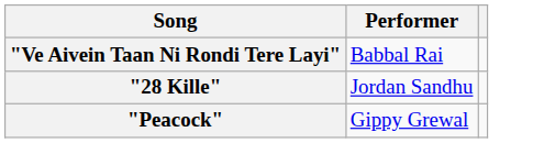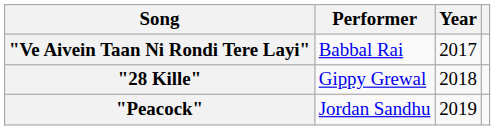 <table class="wikitable plainrowheaders unsortable" style="text-align: margin;">
 <tr>
 <th>Song</th>
 <th>Performer</th>
+<th>Year</th>
 <th></th>
 </tr>
 <tr>
 <th scope="row">"Ve Aivein Taan Ni Rondi Tere Layi"</th>
 <td><a href='#'>Babbal Rai</a></td>
+<td>2017</td>
 <td></td>
 </tr>
 <tr>
 <th scope="row">"28 Kille"</th>
-<td><a href='#'>Jordan Sandhu</a></td>
+<td><a href='#'>Gippy Grewal</a></td>
+<td>2018</td>
 <td></td>
 </tr>
 <tr>
 <th scope="row">"Peacock"</th>
-<td><a href='#'>Gippy Grewal</a></td>
+<td><a href='#'>Jordan Sandhu</a></td>
+<td>2019</td>
 <td></td>
 </tr>
 </table>
